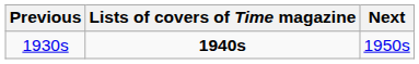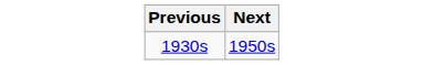 <table class="wikitable" style="margin: 0 auto;">
 <tr>
 <th>Previous</th>
-<th>Lists of covers of <em>Time</em> magazine</th>
 <th>Next</th>
 </tr>
 <tr>
 <td style="text-align:center;"><a href='#'>1930s</a></td>
-<td style="text-align:center;"><strong>1940s</strong></td>
 <td style="text-align:center;"><a href='#'>1950s</a></td>
 </tr>
 </table>
